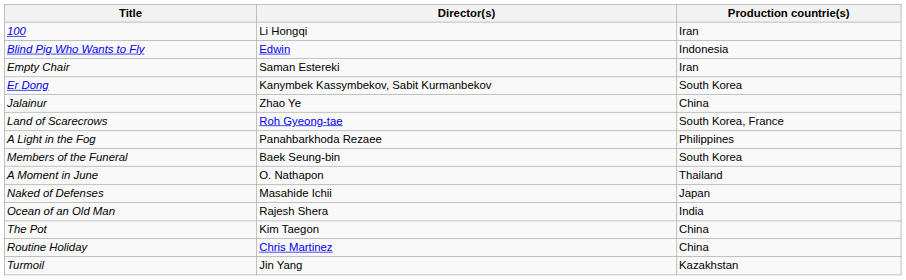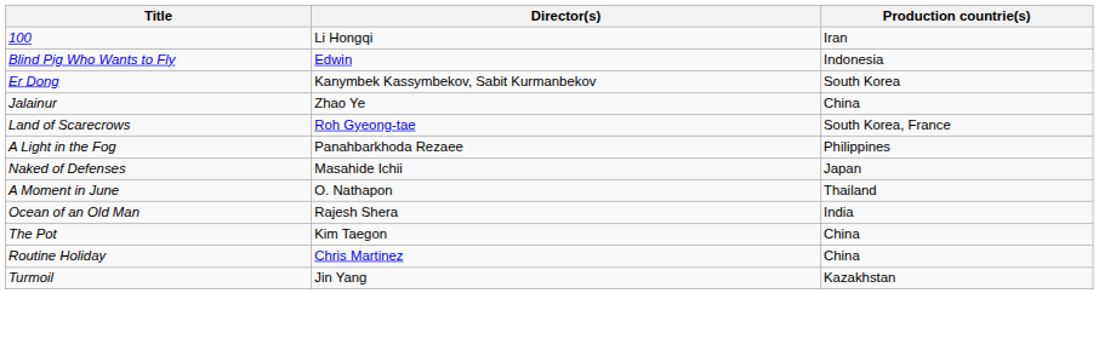 <table class="sortable wikitable" style="width:100%; margin-bottom:4px" cellpadding="5">
 <tr>
 <th scope="col">Title</th>
 <th scope="col">Director(s)</th>
 <th scope="col">Production countrie(s)</th>
 </tr>
 <tr>
 <td><em><a href='#'>100</a></em></td>
 <td>Li Hongqi</td>
 <td>Iran</td>
 </tr>
 <tr>
 <td><em><a href='#'>Blind Pig Who Wants to Fly</a></em></td>
 <td><a href='#'>Edwin</a></td>
 <td>Indonesia</td>
-</tr>
-<tr>
-<td><em>Empty Chair</em></td>
-<td>Saman Estereki</td>
-<td>Iran</td>
 </tr>
 <tr>
 <td><em><a href='#'>Er Dong</a></em></td>
 <td>Kanymbek Kassymbekov, Sabit Kurmanbekov</td>
 <td>South Korea</td>
 </tr>
 <tr>
 <td><em>Jalainur</em></td>
 <td>Zhao Ye</td>
 <td>China</td>
 </tr>
 <tr>
 <td><em>Land of Scarecrows</em></td>
 <td><a href='#'>Roh Gyeong-tae</a></td>
 <td>South Korea, France</td>
 </tr>
 <tr>
 <td><em>A Light in the Fog</em></td>
 <td>Panahbarkhoda Rezaee</td>
 <td>Philippines</td>
 </tr>
 <tr>
-<td><em>Members of the Funeral</em></td>
-<td>Baek Seung-bin</td>
-<td>South Korea</td>
+<td><em>Naked of Defenses</em></td>
+<td>Masahide Ichii</td>
+<td>Japan</td>
 </tr>
 <tr>
 <td><em>A Moment in June</em></td>
 <td>O. Nathapon</td>
 <td>Thailand</td>
-</tr>
-<tr>
-<td><em>Naked of Defenses</em></td>
-<td>Masahide Ichii</td>
-<td>Japan</td>
 </tr>
 <tr>
 <td><em>Ocean of an Old Man</em></td>
 <td>Rajesh Shera</td>
 <td>India</td>
 </tr>
 <tr>
 <td><em>The Pot</em></td>
 <td>Kim Taegon</td>
 <td>China</td>
 </tr>
 <tr>
 <td><em>Routine Holiday</em></td>
 <td><a href='#'>Chris Martinez</a></td>
 <td>China</td>
 </tr>
 <tr>
 <td><em>Turmoil</em></td>
 <td>Jin Yang</td>
 <td>Kazakhstan</td>
 </tr>
 </table>
